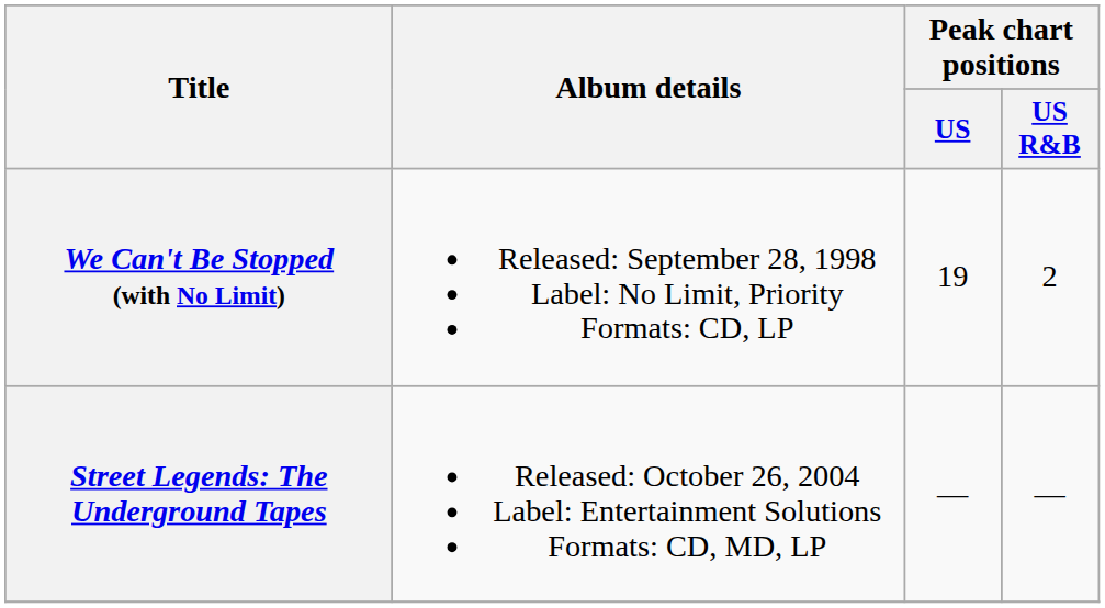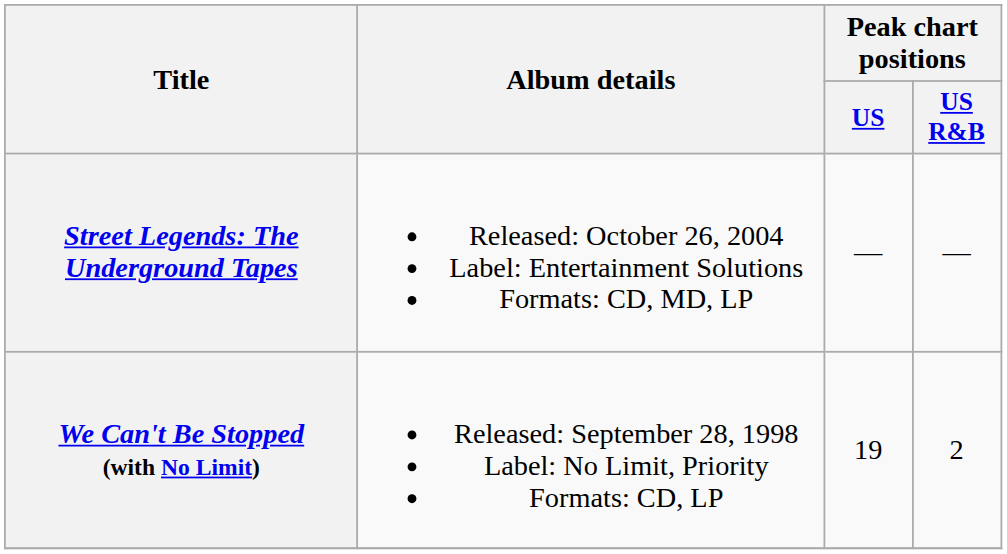 <table class="wikitable plainrowheaders" style="text-align:center;">
 <tr>
 <th scope="col" rowspan="2" style="width:12em;">Title</th>
 <th scope="col" rowspan="2" style="width:16em;">Album details</th>
 <th scope="col" colspan="2">Peak chart positions</th>
 </tr>
 <tr>
 <th scope="col" style="width:3em;font-size:90%;"><a href='#'>US</a></th>
 <th scope="col" style="width:3em;font-size:90%;"><a href='#'>US R&B</a></th>
 </tr>
 <tr>
+<th scope="row"><em><a href='#'>Street Legends: The Underground Tapes</a></em></th>
+<td><br><ul><li>Released: October 26, 2004</li><li>Label: Entertainment Solutions</li><li>Formats: CD, MD, LP</li></ul></td>
+<td>—</td>
+<td>—</td>
+</tr>
+<tr>
 <th scope="row"><em><a href='#'>We Can't Be Stopped</a></em><br><small>(with <a href='#'>No Limit</a>)</small></th>
 <td><br><ul><li>Released: September 28, 1998</li><li>Label: No Limit, Priority</li><li>Formats: CD, LP</li></ul></td>
 <td>19</td>
 <td>2</td>
 </tr>
 <tr>
-<th scope="row"><em><a href='#'>Street Legends: The Underground Tapes</a></em></th>
-<td><br><ul><li>Released: October 26, 2004</li><li>Label: Entertainment Solutions</li><li>Formats: CD, MD, LP</li></ul></td>
-<td>—</td>
-<td>—</td>
-</tr>
-<tr>
 </tr>
 </table>
